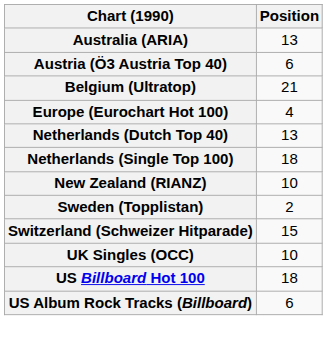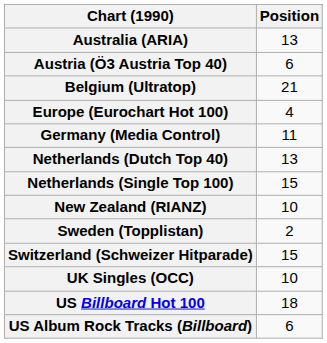 <table class="wikitable sortable plainrowheaders">
 <tr>
 <th>Chart (1990)</th>
 <th>Position</th>
 </tr>
 <tr>
 <th scope="row">Australia (ARIA)</th>
 <td align="center">13</td>
 </tr>
 <tr>
 <th scope="row">Austria (Ö3 Austria Top 40)</th>
 <td align="center">6</td>
 </tr>
 <tr>
 <th scope="row">Belgium (Ultratop)</th>
 <td align="center">21</td>
 </tr>
 <tr>
 <th scope="row">Europe (Eurochart Hot 100)</th>
 <td align="center">4</td>
 </tr>
 <tr>
+<th scope="row">Germany (Media Control)</th>
+<td align="center">11</td>
+</tr>
+<tr>
 <th scope="row">Netherlands (Dutch Top 40)</th>
 <td align="center">13</td>
 </tr>
 <tr>
 <th scope="row">Netherlands (Single Top 100)</th>
-<td align="center">18</td>
+<td align="center">15</td>
 </tr>
 <tr>
 <th scope="row">New Zealand (RIANZ)</th>
 <td align="center">10</td>
 </tr>
 <tr>
 <th scope="row">Sweden (Topplistan)</th>
 <td align="center">2</td>
 </tr>
 <tr>
 <th scope="row">Switzerland (Schweizer Hitparade)</th>
 <td align="center">15</td>
 </tr>
 <tr>
 <th scope="row">UK Singles (OCC)</th>
 <td align="center">10</td>
 </tr>
 <tr>
 <th scope="row">US <a href='#'><em>Billboard</em> Hot 100</a></th>
 <td align="center">18</td>
 </tr>
 <tr>
 <th scope="row">US Album Rock Tracks (<em>Billboard</em>)</th>
 <td align="center">6</td>
 </tr>
 </table>
